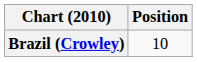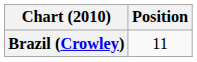 <table class="wikitable sortable plainrowheaders" style="text-align:center">
 <tr>
 <th scope="col">Chart (2010)</th>
 <th scope="col">Position</th>
 </tr>
 <tr>
 <th scope="row">Brazil (<a href='#'>Crowley</a>)</th>
-<td>10</td>
+<td>11</td>
 </tr>
 </table>
